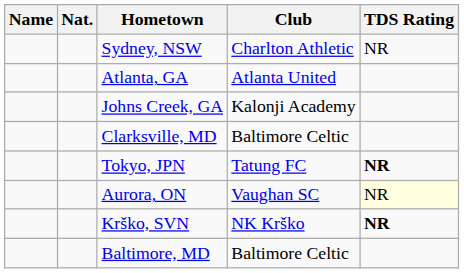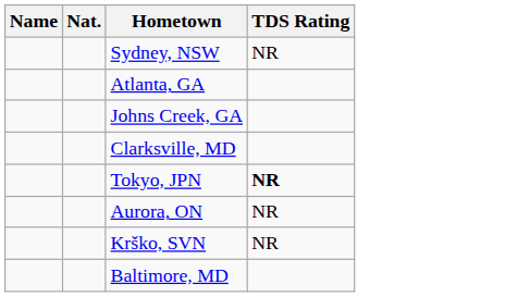 <table class="wikitable" style="font-size:90%;" border="1">
 <tr>
 <th>Name</th>
 <th>Nat.</th>
 <th>Hometown</th>
-<th>Club</th>
 <th>TDS Rating</th>
 </tr>
 <tr>
 <td></td>
 <td></td>
 <td><a href='#'>Sydney, NSW</a></td>
-<td><a href='#'>Charlton Athletic</a></td>
 <td>NR</td>
 </tr>
 <tr>
 <td></td>
 <td></td>
 <td><a href='#'>Atlanta, GA</a></td>
-<td><a href='#'>Atlanta United</a></td>
 <td></td>
 </tr>
 <tr>
 <td></td>
 <td></td>
 <td><a href='#'>Johns Creek, GA</a></td>
-<td>Kalonji Academy</td>
 <td></td>
 </tr>
 <tr>
 <td></td>
 <td></td>
 <td><a href='#'>Clarksville, MD</a></td>
-<td>Baltimore Celtic</td>
 <td></td>
 </tr>
 <tr>
 <td></td>
 <td></td>
 <td><a href='#'>Tokyo, JPN</a></td>
-<td><a href='#'>Tatung FC</a></td>
 <td><strong>NR</strong></td>
 </tr>
 <tr>
 <td></td>
 <td></td>
 <td><a href='#'>Aurora, ON</a></td>
-<td><a href='#'>Vaughan SC</a></td>
-<td style="background: lightyellow;">NR</td>
+<td>NR</td>
 </tr>
 <tr>
 <td></td>
 <td></td>
 <td><a href='#'>Krško, SVN</a></td>
-<td><a href='#'>NK Krško</a></td>
-<td><strong>NR</strong></td>
+<td>NR</td>
 </tr>
 <tr>
 <td></td>
 <td></td>
 <td><a href='#'>Baltimore, MD</a></td>
-<td>Baltimore Celtic</td>
 <td></td>
 </tr>
 </table>
